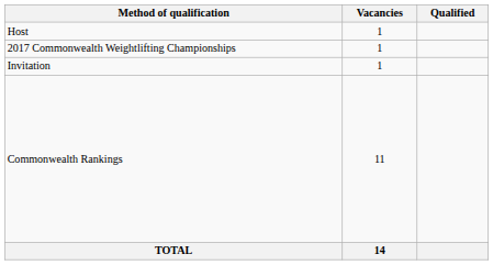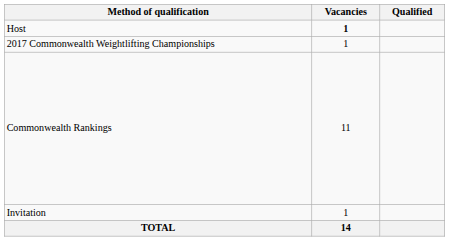 <table class = "wikitable" width=700>
 <tr>
 <th>Method of qualification</th>
 <th>Vacancies</th>
 <th>Qualified</th>
 </tr>
 <tr>
 <td>Host</td>
-<td align="center">1</td>
+<td align="center"><strong>1</strong></td>
 <td></td>
 </tr>
 <tr>
 <td>2017 Commonwealth Weightlifting Championships</td>
-<td align="center">1</td>
-<td></td>
-</tr>
-<tr>
-<td>Invitation</td>
 <td align="center">1</td>
 <td></td>
 </tr>
 <tr>
 <td>Commonwealth Rankings</td>
 <td align="center">11</td>
 <td><br><br><br><br><br><br><s></s><br><s></s><br><br><br><br><s></s><br><br></td>
 </tr>
 <tr>
+<td>Invitation</td>
+<td align="center">1</td>
+<td></td>
+</tr>
+<tr>
 <th>TOTAL</th>
 <th>14</th>
 <th></th>
 </tr>
 </table>
